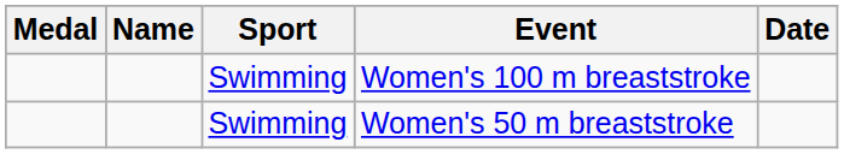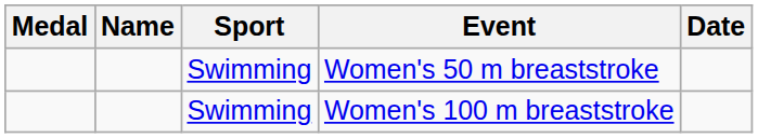 <table class="wikitable sortable" style="font-size:90%">
 <tr>
 <th>Medal</th>
 <th>Name</th>
 <th>Sport</th>
 <th>Event</th>
 <th>Date</th>
 </tr>
 <tr>
 <td></td>
 <td></td>
 <td><a href='#'>Swimming</a></td>
-<td><a href='#'>Women's 100 m breaststroke</a></td>
+<td><a href='#'>Women's 50 m breaststroke</a></td>
 <td></td>
 </tr>
 <tr>
 <td></td>
 <td></td>
 <td><a href='#'>Swimming</a></td>
-<td><a href='#'>Women's 50 m breaststroke</a></td>
+<td><a href='#'>Women's 100 m breaststroke</a></td>
 <td></td>
 </tr>
 </table>
